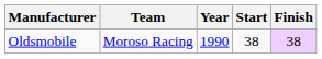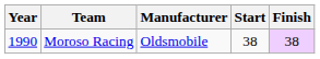 <table class="wikitable" style="font-size: 90%;">
 <tr>
+<th>Year</th>
+<th>Team</th>
 <th>Manufacturer</th>
-<th>Team</th>
-<th>Year</th>
 <th>Start</th>
 <th>Finish</th>
 </tr>
 <tr>
+<td><a href='#'>1990</a></td>
+<td><a href='#'>Moroso Racing</a></td>
 <td><a href='#'>Oldsmobile</a></td>
-<td><a href='#'>Moroso Racing</a></td>
-<td><a href='#'>1990</a></td>
 <td align=center>38</td>
 <td align=center style="background:#EFCFFF;">38</td>
 </tr>
 </table>
